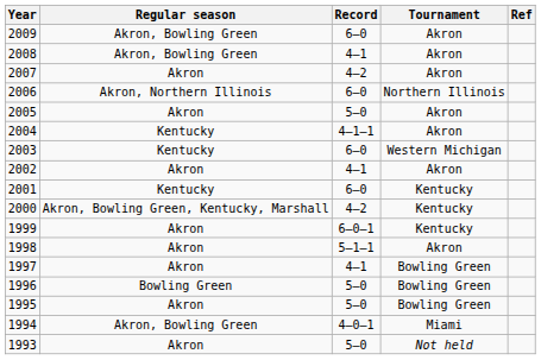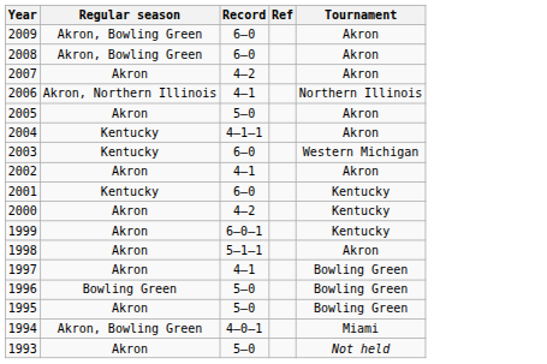 <table class="wikitable" style="text-align:center" cellpadding=2 cellspacing=2>
 <tr>
 <th>Year</th>
 <th>Regular season</th>
 <th>Record</th>
+<th>Ref</th>
 <th>Tournament</th>
-<th>Ref</th>
 </tr>
 <tr>
 <td>2009</td>
 <td>Akron, Bowling Green</td>
 <td>6–0</td>
+<td></td>
 <td>Akron</td>
-<td></td>
 </tr>
 <tr>
 <td>2008</td>
 <td>Akron, Bowling Green</td>
-<td>4–1</td>
+<td>6–0</td>
+<td></td>
 <td>Akron</td>
-<td></td>
 </tr>
 <tr>
 <td>2007</td>
 <td>Akron</td>
 <td>4–2</td>
+<td></td>
 <td>Akron</td>
-<td></td>
 </tr>
 <tr>
 <td>2006</td>
 <td>Akron, Northern Illinois</td>
-<td>6–0</td>
+<td>4–1</td>
+<td></td>
 <td>Northern Illinois</td>
-<td></td>
 </tr>
 <tr>
 <td>2005</td>
 <td>Akron</td>
 <td>5–0</td>
+<td></td>
 <td>Akron</td>
-<td></td>
 </tr>
 <tr>
 <td>2004</td>
 <td>Kentucky</td>
 <td>4–1–1</td>
+<td></td>
 <td>Akron</td>
-<td></td>
 </tr>
 <tr>
 <td>2003</td>
 <td>Kentucky</td>
 <td>6–0</td>
+<td></td>
 <td>Western Michigan</td>
-<td></td>
 </tr>
 <tr>
 <td>2002</td>
 <td>Akron</td>
 <td>4–1</td>
+<td></td>
 <td>Akron</td>
-<td></td>
 </tr>
 <tr>
 <td>2001</td>
 <td>Kentucky</td>
 <td>6–0</td>
+<td></td>
 <td>Kentucky</td>
-<td></td>
 </tr>
 <tr>
 <td>2000</td>
-<td>Akron, Bowling Green, Kentucky, Marshall</td>
+<td>Akron</td>
 <td>4–2</td>
+<td></td>
 <td>Kentucky</td>
-<td></td>
 </tr>
 <tr>
 <td>1999</td>
 <td>Akron</td>
 <td>6–0–1</td>
+<td></td>
 <td>Kentucky</td>
-<td></td>
 </tr>
 <tr>
 <td>1998</td>
 <td>Akron</td>
 <td>5–1–1</td>
+<td></td>
 <td>Akron</td>
-<td></td>
 </tr>
 <tr>
 <td>1997</td>
 <td>Akron</td>
 <td>4–1</td>
+<td></td>
 <td>Bowling Green</td>
-<td></td>
 </tr>
 <tr>
 <td>1996</td>
 <td>Bowling Green</td>
 <td>5–0</td>
+<td></td>
 <td>Bowling Green</td>
-<td></td>
 </tr>
 <tr>
 <td>1995</td>
 <td>Akron</td>
 <td>5–0</td>
+<td></td>
 <td>Bowling Green</td>
-<td></td>
 </tr>
 <tr>
 <td>1994</td>
 <td>Akron, Bowling Green</td>
 <td>4–0–1</td>
+<td></td>
 <td>Miami</td>
-<td></td>
 </tr>
 <tr>
 <td>1993</td>
 <td>Akron</td>
 <td>5–0</td>
+<td></td>
 <td><em>Not held</em></td>
-<td></td>
 </tr>
 </table>
